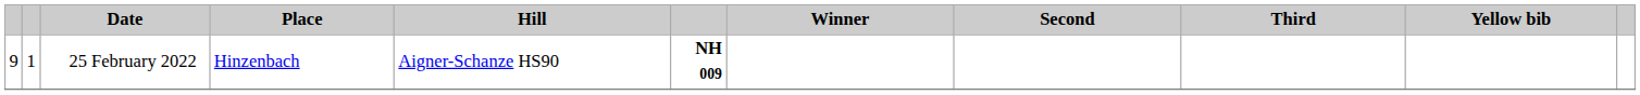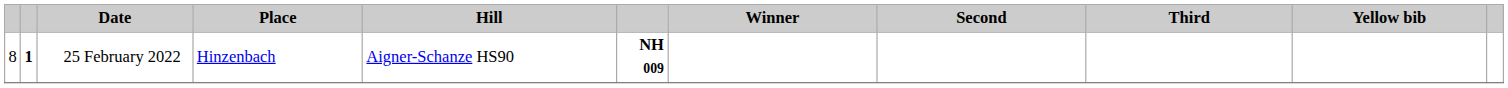 <table class="wikitable plainrowheaders" style="background:#fff; font-size:86%; line-height:16px; border:grey solid 1px; border-collapse:collapse;">
 <tr>
 <th scope="col" style="background:#ccc; width=30 px;"></th>
 <th scope="col" style="background:#ccc; width=10 px;"></th>
 <th scope="col" style="background:#ccc; width:140px;">Date</th>
 <th scope="col" style="background:#ccc; width:150px;">Place</th>
 <th scope="col" style="background:#ccc; width:240px;">Hill</th>
 <th scope="col" style="background:#ccc; width:40px;"></th>
 <th scope="col" style="background:#ccc; width:195px;">Winner</th>
 <th scope="col" style="background:#ccc; width:195px;">Second</th>
 <th scope="col" style="background:#ccc; width:195px;">Third</th>
 <th scope="col" style="background:#ccc; width:180px;">Yellow bib</th>
 <th scope="col" style="background:#ccc; width:10px;"></th>
 </tr>
 <tr>
-<td align="center">9</td>
-<td align="center">1</td>
+<td align="center">8</td>
+<td align="center"><strong>1</strong></td>
 <td align="right">25 February 2022  </td>
 <td> <a href='#'>Hinzenbach</a></td>
 <td><a href='#'>Aigner-Schanze</a> HS90</td>
 <td align="right"><strong>NH <sub>009</sub></strong></td>
 <td></td>
 <td></td>
 <td></td>
 <td></td>
 <td></td>
 </tr>
 <tr>
 </tr>
 </table>
